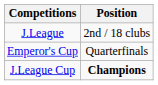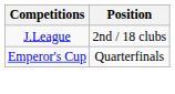 <table class="wikitable" style="text-align:center;">
 <tr>
 <th>Competitions</th>
 <th>Position</th>
 </tr>
 <tr>
 <td><a href='#'>J.League</a></td>
 <td>2nd / 18 clubs</td>
 </tr>
 <tr>
 <td><a href='#'>Emperor's Cup</a></td>
 <td>Quarterfinals</td>
 </tr>
-<tr>
-<td><a href='#'>J.League Cup</a></td>
-<td><strong>Champions</strong></td>
-</tr>
 </table>
